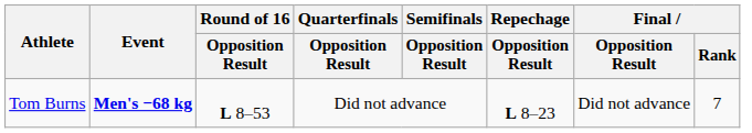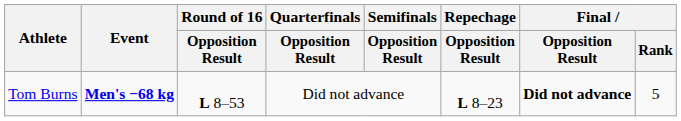 <table class=wikitable style=font-size:90%>
 <tr>
 <th rowspan=2>Athlete</th>
 <th rowspan=2>Event</th>
 <th>Round of 16</th>
 <th>Quarterfinals</th>
 <th>Semifinals</th>
 <th>Repechage</th>
 <th colspan=2>Final / </th>
 </tr>
 <tr style=font-size:95%>
 <th>Opposition<br>Result</th>
 <th>Opposition<br>Result</th>
 <th>Opposition<br>Result</th>
 <th>Opposition<br>Result</th>
 <th>Opposition<br>Result</th>
 <th>Rank</th>
 </tr>
 <tr align=center>
 <td align=left><a href='#'>Tom Burns</a></td>
 <td align=left><strong><a href='#'>Men's −68 kg</a></strong></td>
 <td><br><strong>L</strong> 8–53 </td>
 <td colspan=2>Did not advance</td>
 <td><br><strong>L</strong> 8–23</td>
-<td>Did not advance</td>
-<td>7</td>
+<td><strong>Did not advance</strong></td>
+<td>5</td>
 </tr>
 </table>
